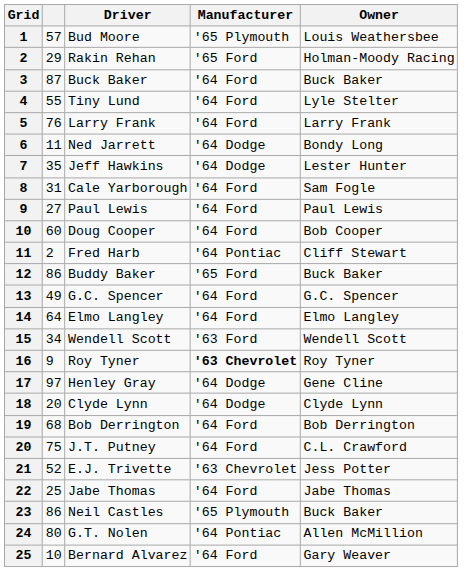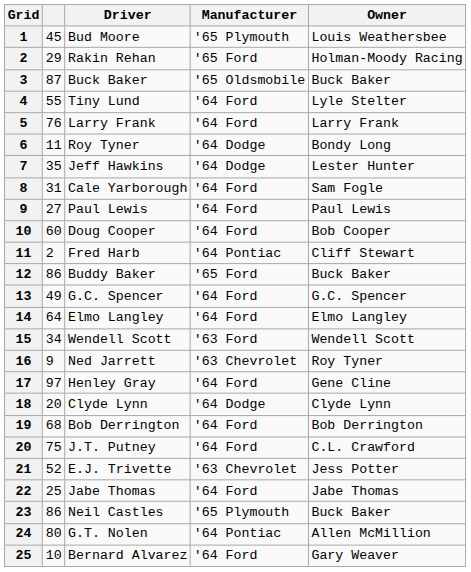 <table class="wikitable">
 <tr>
 <th>Grid</th>
 <th></th>
 <th>Driver</th>
 <th>Manufacturer</th>
 <th>Owner</th>
 </tr>
 <tr>
 <th>1</th>
-<td>57</td>
+<td>45</td>
 <td>Bud Moore</td>
 <td>'65 Plymouth</td>
 <td>Louis Weathersbee</td>
 </tr>
 <tr>
 <th>2</th>
 <td>29</td>
 <td>Rakin Rehan</td>
 <td>'65 Ford</td>
 <td>Holman-Moody Racing</td>
 </tr>
 <tr>
 <th>3</th>
 <td>87</td>
 <td>Buck Baker</td>
-<td>'64 Ford</td>
+<td>'65 Oldsmobile</td>
 <td>Buck Baker</td>
 </tr>
 <tr>
 <th>4</th>
 <td>55</td>
 <td>Tiny Lund</td>
 <td>'64 Ford</td>
 <td>Lyle Stelter</td>
 </tr>
 <tr>
 <th>5</th>
 <td>76</td>
 <td>Larry Frank</td>
 <td>'64 Ford</td>
 <td>Larry Frank</td>
 </tr>
 <tr>
 <th>6</th>
 <td>11</td>
-<td>Ned Jarrett</td>
+<td>Roy Tyner</td>
 <td>'64 Dodge</td>
 <td>Bondy Long</td>
 </tr>
 <tr>
 <th>7</th>
 <td>35</td>
 <td>Jeff Hawkins</td>
 <td>'64 Dodge</td>
 <td>Lester Hunter</td>
 </tr>
 <tr>
 <th>8</th>
 <td>31</td>
 <td>Cale Yarborough</td>
 <td>'64 Ford</td>
 <td>Sam Fogle</td>
 </tr>
 <tr>
 <th>9</th>
 <td>27</td>
 <td>Paul Lewis</td>
 <td>'64 Ford</td>
 <td>Paul Lewis</td>
 </tr>
 <tr>
 <th>10</th>
 <td>60</td>
 <td>Doug Cooper</td>
 <td>'64 Ford</td>
 <td>Bob Cooper</td>
 </tr>
 <tr>
 <th>11</th>
 <td>2</td>
 <td>Fred Harb</td>
 <td>'64 Pontiac</td>
 <td>Cliff Stewart</td>
 </tr>
 <tr>
 <th>12</th>
 <td>86</td>
 <td>Buddy Baker</td>
 <td>'65 Ford</td>
 <td>Buck Baker</td>
 </tr>
 <tr>
 <th>13</th>
 <td>49</td>
 <td>G.C. Spencer</td>
 <td>'64 Ford</td>
 <td>G.C. Spencer</td>
 </tr>
 <tr>
 <th>14</th>
 <td>64</td>
 <td>Elmo Langley</td>
 <td>'64 Ford</td>
 <td>Elmo Langley</td>
 </tr>
 <tr>
 <th>15</th>
 <td>34</td>
 <td>Wendell Scott</td>
 <td>'63 Ford</td>
 <td>Wendell Scott</td>
 </tr>
 <tr>
 <th>16</th>
 <td>9</td>
-<td>Roy Tyner</td>
-<td><strong>'63 Chevrolet</strong></td>
+<td>Ned Jarrett</td>
+<td>'63 Chevrolet</td>
 <td>Roy Tyner</td>
 </tr>
 <tr>
 <th>17</th>
 <td>97</td>
 <td>Henley Gray</td>
-<td>'64 Dodge</td>
+<td>'64 Ford</td>
 <td>Gene Cline</td>
 </tr>
 <tr>
 <th>18</th>
 <td>20</td>
 <td>Clyde Lynn</td>
 <td>'64 Dodge</td>
 <td>Clyde Lynn</td>
 </tr>
 <tr>
 <th>19</th>
 <td>68</td>
 <td>Bob Derrington</td>
 <td>'64 Ford</td>
 <td>Bob Derrington</td>
 </tr>
 <tr>
 <th>20</th>
 <td>75</td>
 <td>J.T. Putney</td>
 <td>'64 Ford</td>
 <td>C.L. Crawford</td>
 </tr>
 <tr>
 <th>21</th>
 <td>52</td>
 <td>E.J. Trivette</td>
 <td>'63 Chevrolet</td>
 <td>Jess Potter</td>
 </tr>
 <tr>
 <th>22</th>
 <td>25</td>
 <td>Jabe Thomas</td>
 <td>'64 Ford</td>
 <td>Jabe Thomas</td>
 </tr>
 <tr>
 <th>23</th>
 <td>86</td>
 <td>Neil Castles</td>
 <td>'65 Plymouth</td>
 <td>Buck Baker</td>
 </tr>
 <tr>
 <th>24</th>
 <td>80</td>
 <td>G.T. Nolen</td>
 <td>'64 Pontiac</td>
 <td>Allen McMillion</td>
 </tr>
 <tr>
 <th>25</th>
 <td>10</td>
 <td>Bernard Alvarez</td>
 <td>'64 Ford</td>
 <td>Gary Weaver</td>
 </tr>
 </table>
